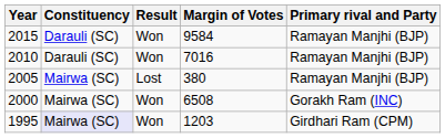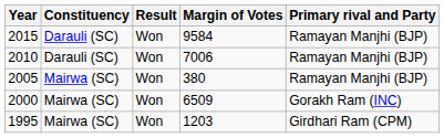 <table class="wikitable">
 <tr>
 <th>Year</th>
 <th>Constituency</th>
 <th>Result</th>
 <th>Margin of Votes</th>
 <th>Primary rival and Party</th>
 </tr>
 <tr>
 <td>2015</td>
 <td><a href='#'>Darauli</a> (SC)</td>
 <td>Won</td>
 <td>9584</td>
 <td>Ramayan Manjhi (BJP)</td>
 </tr>
 <tr>
 <td>2010</td>
 <td>Darauli (SC)</td>
 <td>Won</td>
-<td>7016</td>
+<td>7006</td>
 <td>Ramayan Manjhi (BJP)</td>
 </tr>
 <tr>
 <td>2005</td>
 <td><a href='#'>Mairwa</a> (SC)</td>
-<td>Lost</td>
+<td>Won</td>
 <td>380</td>
 <td>Ramayan Manjhi (BJP)</td>
 </tr>
 <tr>
 <td>2000</td>
 <td>Mairwa (SC)</td>
 <td>Won</td>
-<td>6508</td>
+<td>6509</td>
 <td>Gorakh Ram (<a href='#'>INC</a>)</td>
 </tr>
 <tr>
 <td>1995</td>
-<td style="background: lavender;">Mairwa (SC)</td>
+<td>Mairwa (SC)</td>
 <td>Won</td>
 <td>1203</td>
 <td>Girdhari Ram (CPM)</td>
 </tr>
 </table>
